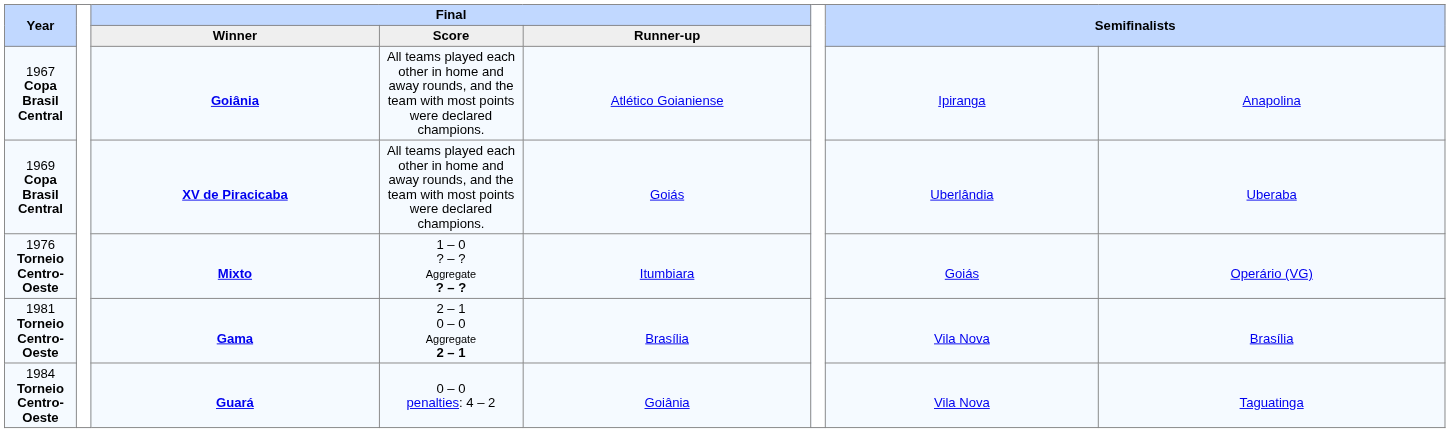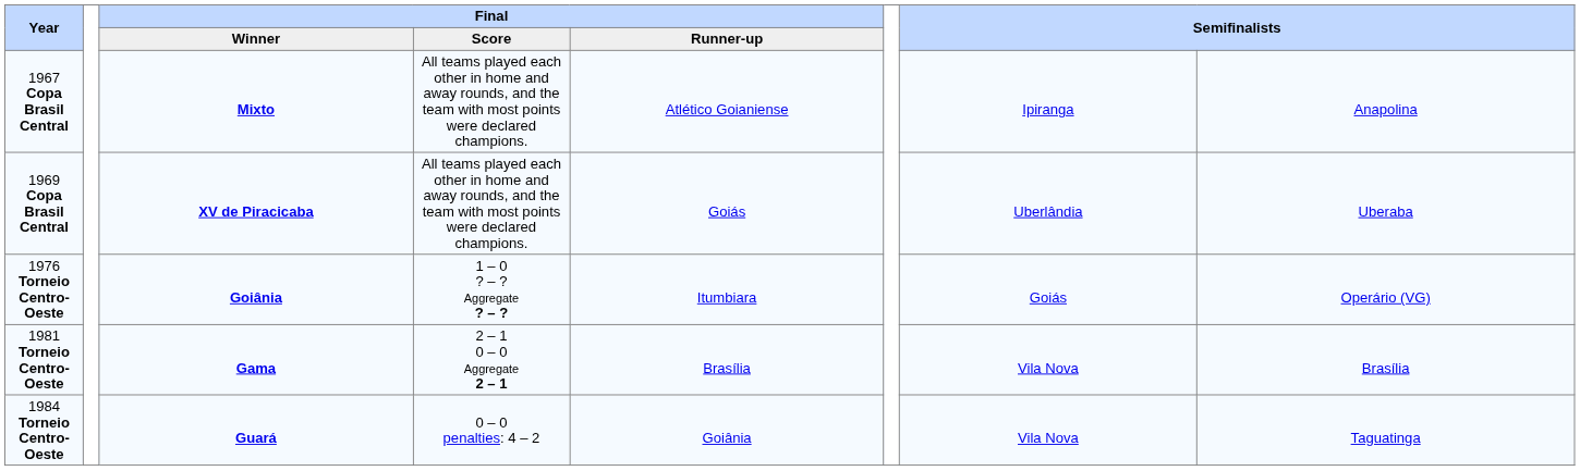 <table border=1 style="border-collapse:collapse; font-size:90%;" cellpadding=3 cellspacing=0 width=100%>
 <tr bgcolor=#C1D8FF align=center>
 <th rowspan=2 width=5%>Year</th>
 <th width=1% rowspan=50 bgcolor=ffffff></th>
 <th colspan=3>Final</th>
 <th width=1% rowspan=50 bgcolor=ffffff></th>
 <th colspan=3 rowspan=2>Semifinalists</th>
 </tr>
 <tr bgcolor=#EFEFEF>
 <th width=20%>Winner</th>
 <th width=10%>Score</th>
 <th width=20%>Runner-up</th>
 </tr>
 <tr align=center bgcolor=#F5FAFF>
 <td>1967<br><strong>Copa Brasil Central</strong></td>
-<td><br><strong><a href='#'>Goiânia</a></strong></td>
+<td><br><strong><a href='#'>Mixto</a></strong></td>
 <td>All teams played each other in home and away rounds, and the team with most points were declared champions.</td>
 <td><br><a href='#'>Atlético Goianiense</a></td>
 <td><br><a href='#'>Ipiranga</a></td>
 <td><br><a href='#'>Anapolina</a></td>
 </tr>
 <tr align=center bgcolor=#F5FAFF>
 <td>1969<br><strong>Copa Brasil Central</strong></td>
 <td><br><strong><a href='#'>XV de Piracicaba</a></strong></td>
 <td>All teams played each other in home and away rounds, and the team with most points were declared champions.</td>
 <td><br><a href='#'>Goiás</a></td>
 <td><br><a href='#'>Uberlândia</a></td>
 <td><br><a href='#'>Uberaba</a></td>
 </tr>
 <tr align=center bgcolor=#F5FAFF>
 <td>1976<br><strong>Torneio Centro-Oeste</strong></td>
-<td><br><strong><a href='#'>Mixto</a></strong></td>
+<td><br><strong><a href='#'>Goiânia</a></strong></td>
 <td>1 – 0<br> ? – ?<br><small>Aggregate</small><br>  <strong>? – ?</strong></td>
 <td><br><a href='#'>Itumbiara</a></td>
 <td><br><a href='#'>Goiás</a></td>
 <td><br><a href='#'>Operário (VG)</a></td>
 </tr>
 <tr align=center bgcolor=#F5FAFF>
 <td>1981<br><strong>Torneio Centro-Oeste</strong></td>
 <td><br><strong><a href='#'>Gama</a></strong></td>
 <td>2 – 1<br> 0 – 0<br><small>Aggregate</small><br>  <strong>2 – 1</strong></td>
 <td><br><a href='#'>Brasília</a></td>
 <td><br><a href='#'>Vila Nova</a></td>
 <td><br><a href='#'>Brasília</a></td>
 </tr>
 <tr align=center bgcolor=#F5FAFF>
 <td>1984<br><strong>Torneio Centro-Oeste</strong></td>
 <td><br><strong><a href='#'>Guará</a></strong></td>
 <td>0 – 0<br><a href='#'>penalties</a>: 4 – 2</td>
 <td><br><a href='#'>Goiânia</a></td>
 <td><br><a href='#'>Vila Nova</a></td>
 <td><br><a href='#'>Taguatinga</a></td>
 </tr>
 </table>
